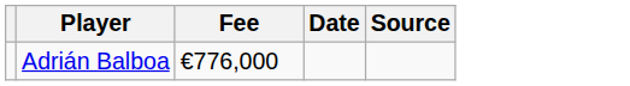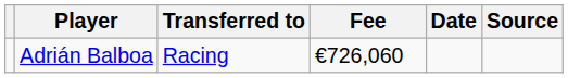 <table class="wikitable plainrowheaders sortable">
 <tr>
 <th></th>
 <th scope="col">Player</th>
+<th>Transferred to</th>
 <th style="width: 80px;">Fee</th>
 <th scope="col">Date</th>
 <th scope="col">Source</th>
 </tr>
 <tr>
 <td align="center"></td>
 <td> <a href='#'>Adrián Balboa</a></td>
-<td>€776,000</td>
+<td> <a href='#'>Racing</a></td>
+<td>€726,060</td>
 <td></td>
 <td></td>
 </tr>
 </table>
